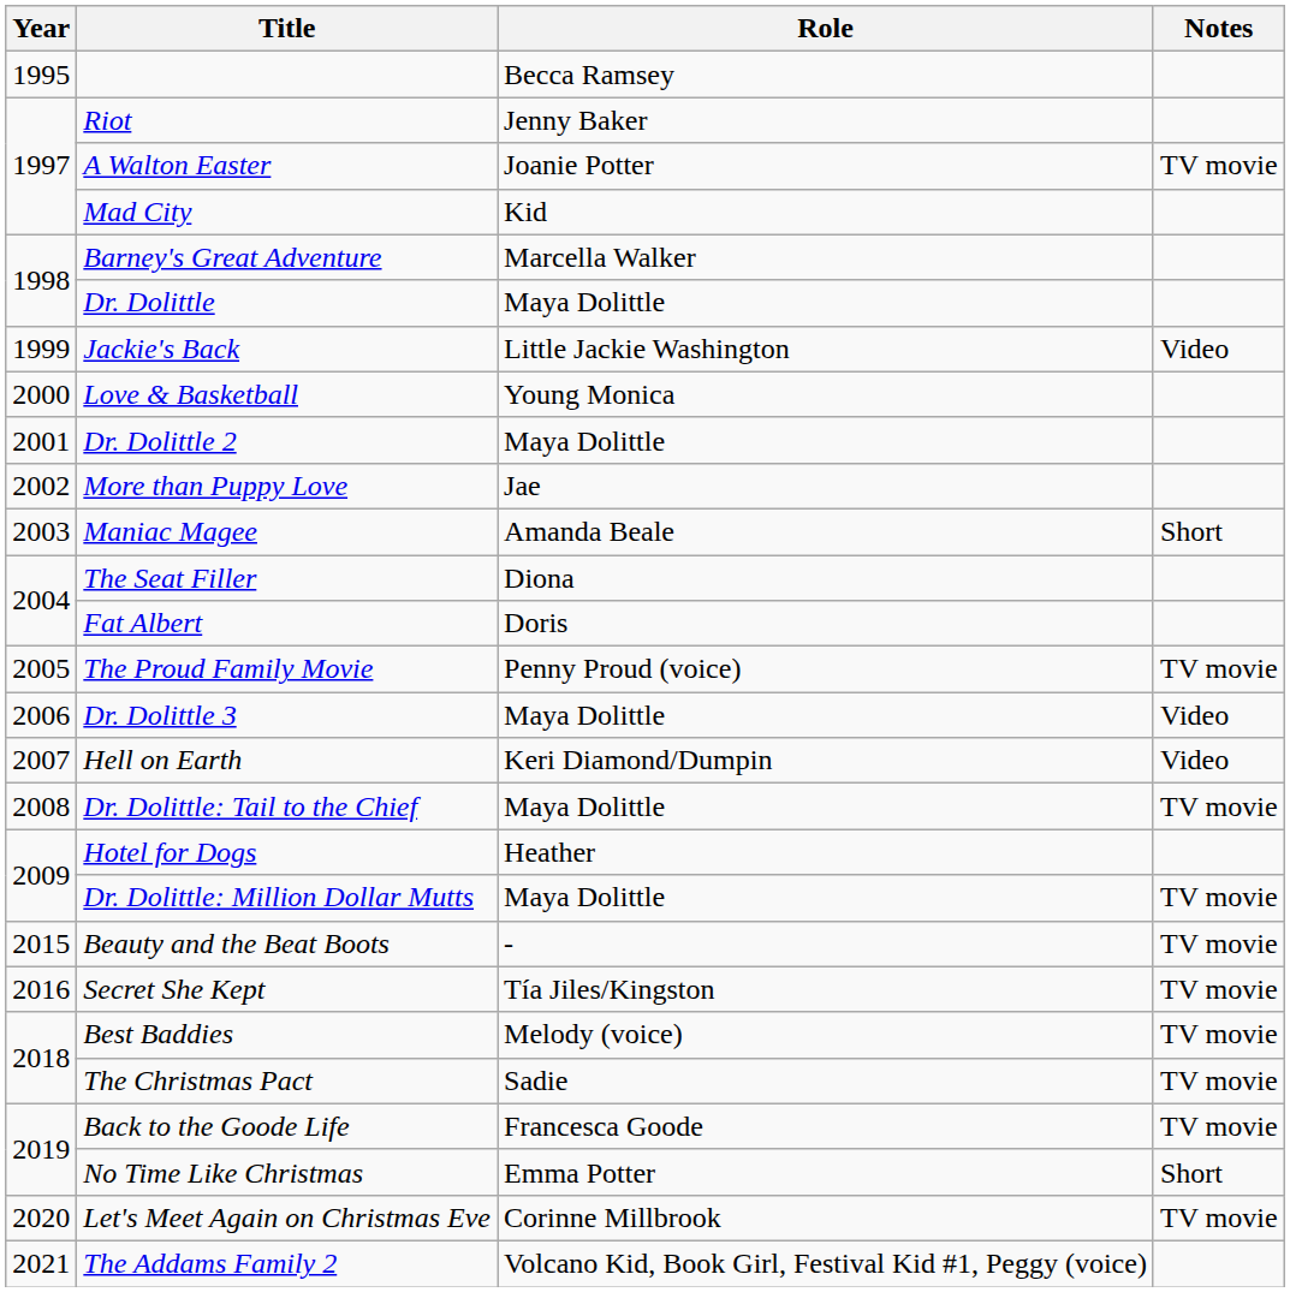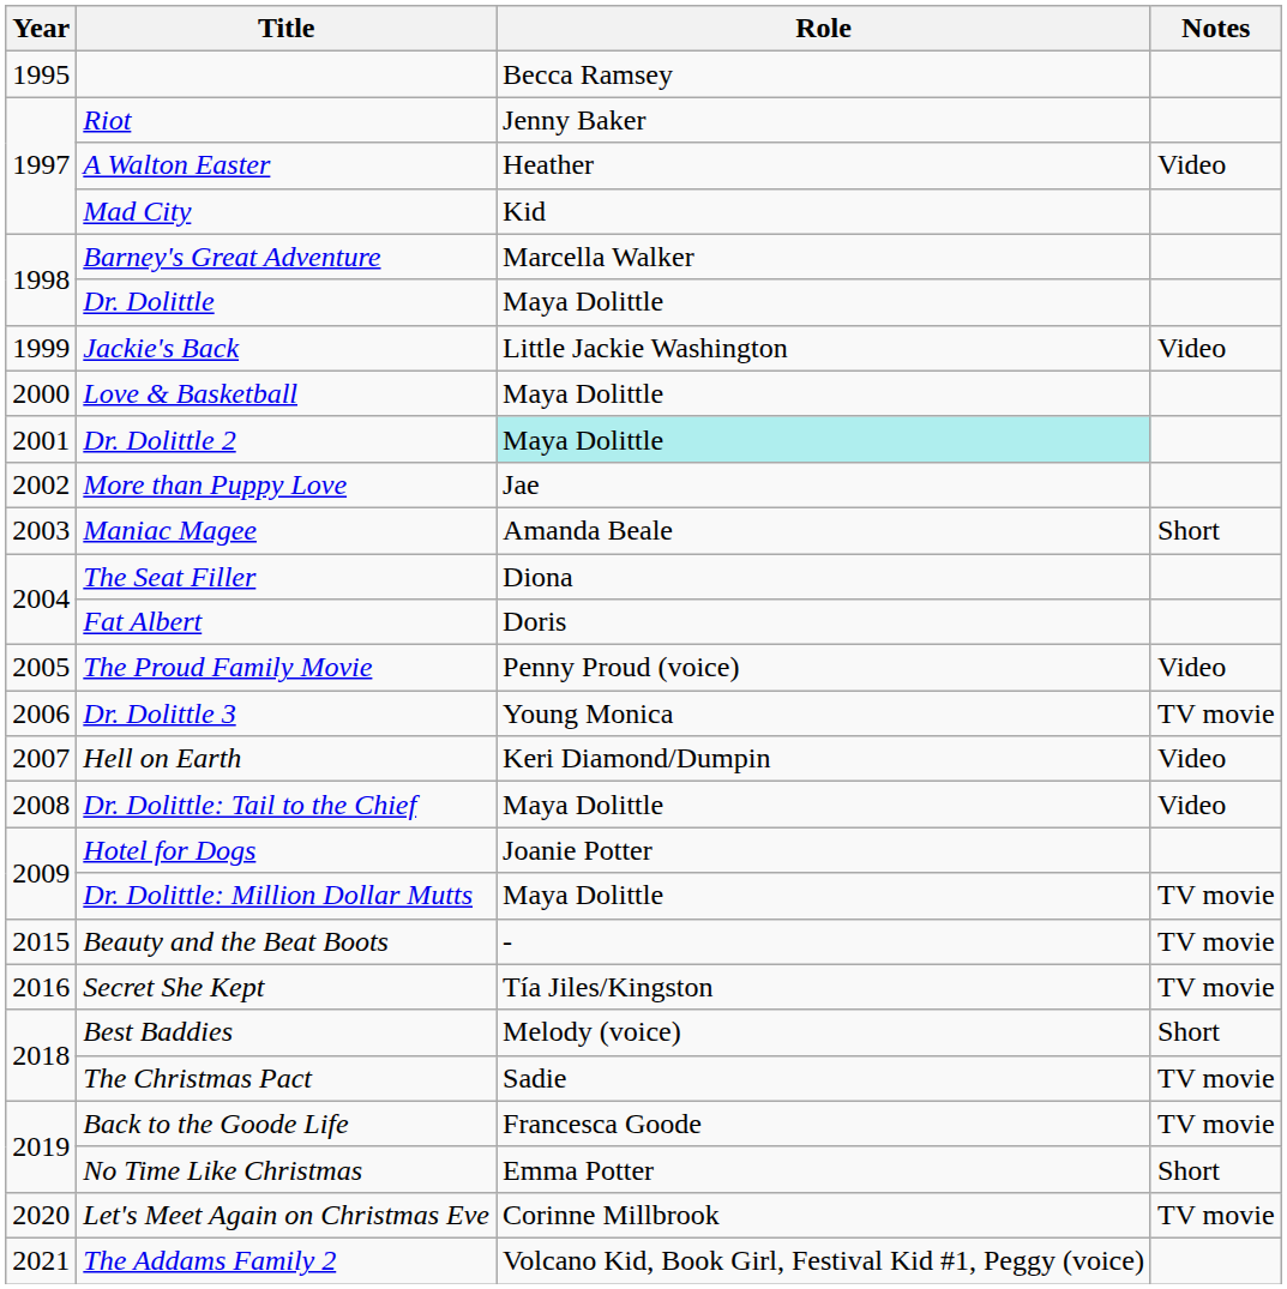 <table class="wikitable sortable">
 <tr>
 <th>Year</th>
 <th>Title</th>
 <th>Role</th>
 <th>Notes</th>
 </tr>
 <tr>
 <td>1995</td>
 <td><em></em></td>
 <td>Becca Ramsey</td>
 <td></td>
 </tr>
 <tr>
 <td rowspan="3">1997</td>
 <td><em><a href='#'>Riot</a></em></td>
 <td>Jenny Baker</td>
 <td></td>
 </tr>
 <tr>
 <td><em><a href='#'>A Walton Easter</a></em></td>
-<td>Joanie Potter</td>
-<td>TV movie</td>
+<td>Heather</td>
+<td>Video</td>
 </tr>
 <tr>
 <td><em><a href='#'>Mad City</a></em></td>
 <td>Kid</td>
 <td></td>
 </tr>
 <tr>
 <td rowspan="2">1998</td>
 <td><em><a href='#'>Barney's Great Adventure</a></em></td>
 <td>Marcella Walker</td>
 <td></td>
 </tr>
 <tr>
 <td><em><a href='#'>Dr. Dolittle</a></em></td>
 <td>Maya Dolittle</td>
 <td></td>
 </tr>
 <tr>
 <td>1999</td>
 <td><em><a href='#'>Jackie's Back</a></em></td>
 <td>Little Jackie Washington</td>
 <td>Video</td>
 </tr>
 <tr>
 <td>2000</td>
 <td><em><a href='#'>Love & Basketball</a></em></td>
-<td>Young Monica</td>
+<td>Maya Dolittle</td>
 <td></td>
 </tr>
 <tr>
 <td>2001</td>
 <td><em><a href='#'>Dr. Dolittle 2</a></em></td>
-<td>Maya Dolittle</td>
+<td style="background: paleturquoise;">Maya Dolittle</td>
 <td></td>
 </tr>
 <tr>
 <td>2002</td>
 <td><em><a href='#'>More than Puppy Love</a></em></td>
 <td>Jae</td>
 <td></td>
 </tr>
 <tr>
 <td>2003</td>
 <td><em><a href='#'>Maniac Magee</a></em></td>
 <td>Amanda Beale</td>
 <td>Short</td>
 </tr>
 <tr>
 <td rowspan="2">2004</td>
 <td><em><a href='#'>The Seat Filler</a></em></td>
 <td>Diona</td>
 <td></td>
 </tr>
 <tr>
 <td><em><a href='#'>Fat Albert</a></em></td>
 <td>Doris</td>
 <td></td>
 </tr>
 <tr>
 <td>2005</td>
 <td><em><a href='#'>The Proud Family Movie</a></em></td>
 <td>Penny Proud (voice)</td>
-<td>TV movie</td>
+<td>Video</td>
 </tr>
 <tr>
 <td>2006</td>
 <td><em><a href='#'>Dr. Dolittle 3</a></em></td>
-<td>Maya Dolittle</td>
-<td>Video</td>
+<td>Young Monica</td>
+<td>TV movie</td>
 </tr>
 <tr>
 <td>2007</td>
 <td><em>Hell on Earth</em></td>
 <td>Keri Diamond/Dumpin</td>
 <td>Video</td>
 </tr>
 <tr>
 <td>2008</td>
 <td><em><a href='#'>Dr. Dolittle: Tail to the Chief</a></em></td>
 <td>Maya Dolittle</td>
-<td>TV movie </td>
+<td>Video</td>
 </tr>
 <tr>
 <td rowspan="2">2009</td>
 <td><em><a href='#'>Hotel for Dogs</a></em></td>
-<td>Heather</td>
+<td>Joanie Potter</td>
 <td></td>
 </tr>
 <tr>
 <td><em><a href='#'>Dr. Dolittle: Million Dollar Mutts</a></em></td>
 <td>Maya Dolittle</td>
 <td>TV movie</td>
 </tr>
 <tr>
 <td>2015</td>
 <td><em>Beauty and the Beat Boots</em></td>
 <td>-</td>
 <td>TV movie </td>
 </tr>
 <tr>
 <td>2016</td>
 <td><em>Secret She Kept</em></td>
 <td>Tía Jiles/Kingston</td>
 <td>TV movie </td>
 </tr>
 <tr>
 <td rowspan="2">2018</td>
 <td><em>Best Baddies</em></td>
 <td>Melody (voice)</td>
-<td>TV movie </td>
+<td>Short</td>
 </tr>
 <tr>
 <td><em>The Christmas Pact</em></td>
 <td>Sadie</td>
 <td>TV movie </td>
 </tr>
 <tr>
 <td rowspan="2">2019</td>
 <td><em>Back to the Goode Life</em></td>
 <td>Francesca Goode</td>
 <td>TV movie </td>
 </tr>
 <tr>
 <td><em>No Time Like Christmas</em></td>
 <td>Emma Potter</td>
 <td>Short</td>
 </tr>
 <tr>
 <td>2020</td>
 <td><em>Let's Meet Again on Christmas Eve</em></td>
 <td>Corinne Millbrook</td>
 <td>TV movie </td>
 </tr>
 <tr>
 <td>2021</td>
 <td><em> <a href='#'>The Addams Family 2</a></em></td>
 <td>Volcano Kid, Book Girl, Festival Kid #1, Peggy (voice)</td>
 <td></td>
 </tr>
 </table>
